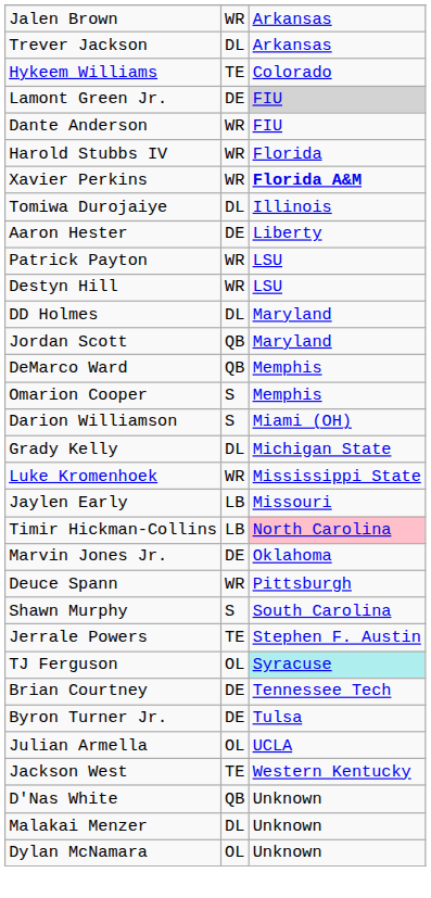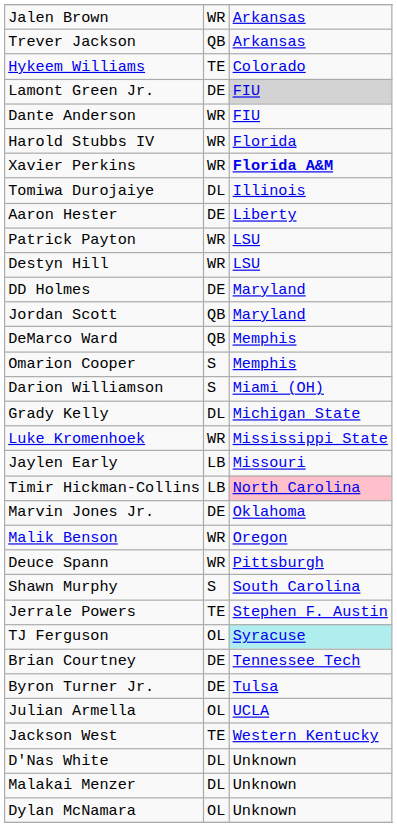 <table class="wikitable sortable">
 <tr>
 </tr>
 <tr>
 <td>Jalen Brown</td>
 <td>WR</td>
 <td><a href='#'>Arkansas</a></td>
 </tr>
 <tr>
 <td>Trever Jackson</td>
-<td>DL</td>
+<td>QB</td>
 <td><a href='#'>Arkansas</a></td>
 </tr>
 <tr>
 <td><a href='#'>Hykeem Williams</a></td>
 <td>TE</td>
 <td><a href='#'>Colorado</a></td>
 </tr>
 <tr>
 <td>Lamont Green Jr.</td>
 <td>DE</td>
 <td style="background: lightgrey;"><a href='#'>FIU</a></td>
 </tr>
 <tr>
 <td>Dante Anderson</td>
 <td>WR</td>
 <td><a href='#'>FIU</a></td>
 </tr>
 <tr>
 <td>Harold Stubbs IV</td>
 <td>WR</td>
 <td><a href='#'>Florida</a></td>
 </tr>
 <tr>
 <td>Xavier Perkins</td>
 <td>WR</td>
 <td><strong><a href='#'>Florida A&M</a></strong></td>
 </tr>
 <tr>
 <td>Tomiwa Durojaiye</td>
 <td>DL</td>
 <td><a href='#'>Illinois</a></td>
 </tr>
 <tr>
 <td>Aaron Hester</td>
 <td>DE</td>
 <td><a href='#'>Liberty</a></td>
 </tr>
 <tr>
 <td>Patrick Payton</td>
 <td>WR</td>
 <td><a href='#'>LSU</a></td>
 </tr>
 <tr>
 <td>Destyn Hill</td>
 <td>WR</td>
 <td><a href='#'>LSU</a></td>
 </tr>
 <tr>
 <td>DD Holmes</td>
-<td>DL</td>
+<td>DE</td>
 <td><a href='#'>Maryland</a></td>
 </tr>
 <tr>
 <td>Jordan Scott</td>
 <td>QB</td>
 <td><a href='#'>Maryland</a></td>
 </tr>
 <tr>
 <td>DeMarco Ward</td>
 <td>QB</td>
 <td><a href='#'>Memphis</a></td>
 </tr>
 <tr>
 <td>Omarion Cooper</td>
 <td>S</td>
 <td><a href='#'>Memphis</a></td>
 </tr>
 <tr>
 <td>Darion Williamson</td>
 <td>S</td>
 <td><a href='#'>Miami (OH)</a></td>
 </tr>
 <tr>
 <td>Grady Kelly</td>
 <td>DL</td>
 <td><a href='#'>Michigan State</a></td>
 </tr>
 <tr>
 <td><a href='#'>Luke Kromenhoek</a></td>
 <td>WR</td>
 <td><a href='#'>Mississippi State</a></td>
 </tr>
 <tr>
 <td>Jaylen Early</td>
 <td>LB</td>
 <td><a href='#'>Missouri</a></td>
 </tr>
 <tr>
 <td>Timir Hickman-Collins</td>
 <td>LB</td>
 <td style="background: pink;"><a href='#'>North Carolina</a></td>
 </tr>
 <tr>
 <td>Marvin Jones Jr.</td>
 <td>DE</td>
 <td><a href='#'>Oklahoma</a></td>
 </tr>
 <tr>
+<td><a href='#'>Malik Benson</a></td>
+<td>WR</td>
+<td><a href='#'>Oregon</a></td>
+</tr>
+<tr>
 <td>Deuce Spann</td>
 <td>WR</td>
 <td><a href='#'>Pittsburgh</a></td>
 </tr>
 <tr>
 <td>Shawn Murphy</td>
 <td>S</td>
 <td><a href='#'>South Carolina</a></td>
 </tr>
 <tr>
 <td>Jerrale Powers</td>
 <td>TE</td>
 <td><a href='#'>Stephen F. Austin</a></td>
 </tr>
 <tr>
 <td>TJ Ferguson</td>
 <td>OL</td>
 <td style="background: paleturquoise;"><a href='#'>Syracuse</a></td>
 </tr>
 <tr>
 <td>Brian Courtney</td>
 <td>DE</td>
 <td><a href='#'>Tennessee Tech</a></td>
 </tr>
 <tr>
 <td>Byron Turner Jr.</td>
 <td>DE</td>
 <td><a href='#'>Tulsa</a></td>
 </tr>
 <tr>
 <td>Julian Armella</td>
 <td>OL</td>
 <td><a href='#'>UCLA</a></td>
 </tr>
 <tr>
 <td>Jackson West</td>
 <td>TE</td>
 <td><a href='#'>Western Kentucky</a></td>
 </tr>
 <tr>
 <td>D'Nas White</td>
-<td>QB</td>
+<td>DL</td>
 <td>Unknown</td>
 </tr>
 <tr>
 <td>Malakai Menzer</td>
 <td>DL</td>
 <td>Unknown</td>
 </tr>
 <tr>
 <td>Dylan McNamara</td>
 <td>OL</td>
 <td>Unknown</td>
 </tr>
 <tr>
 </tr>
 </table>
